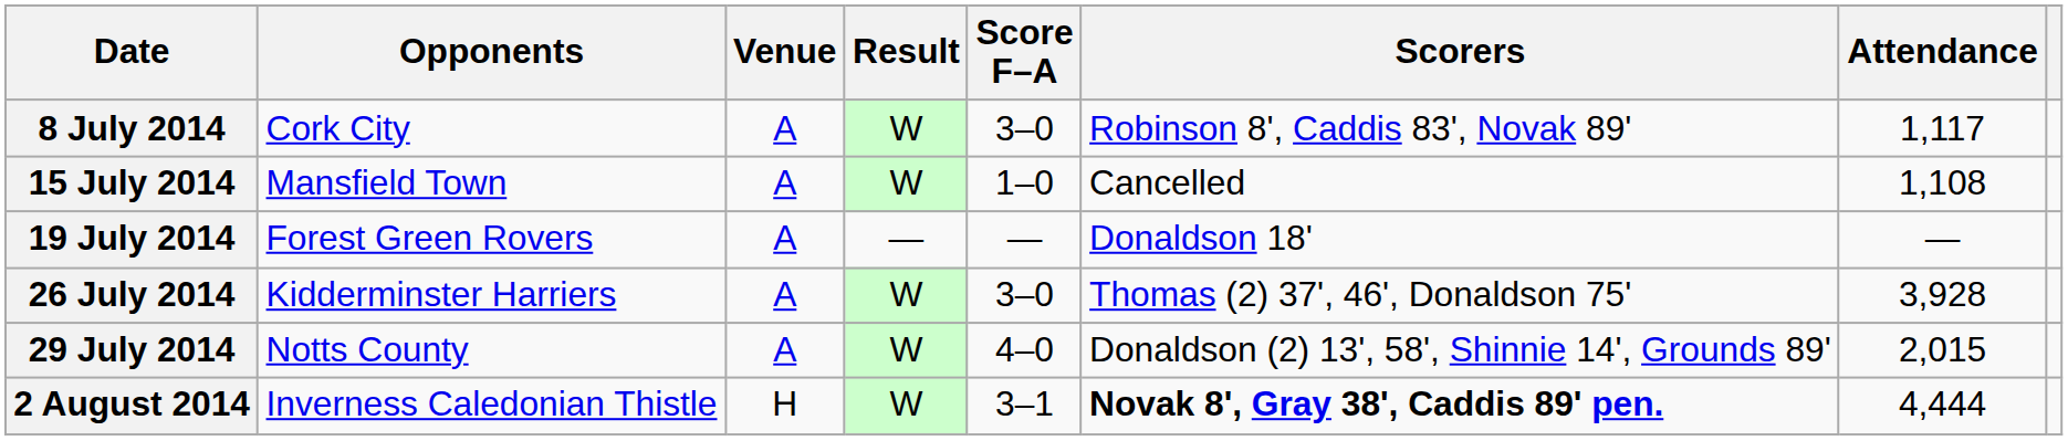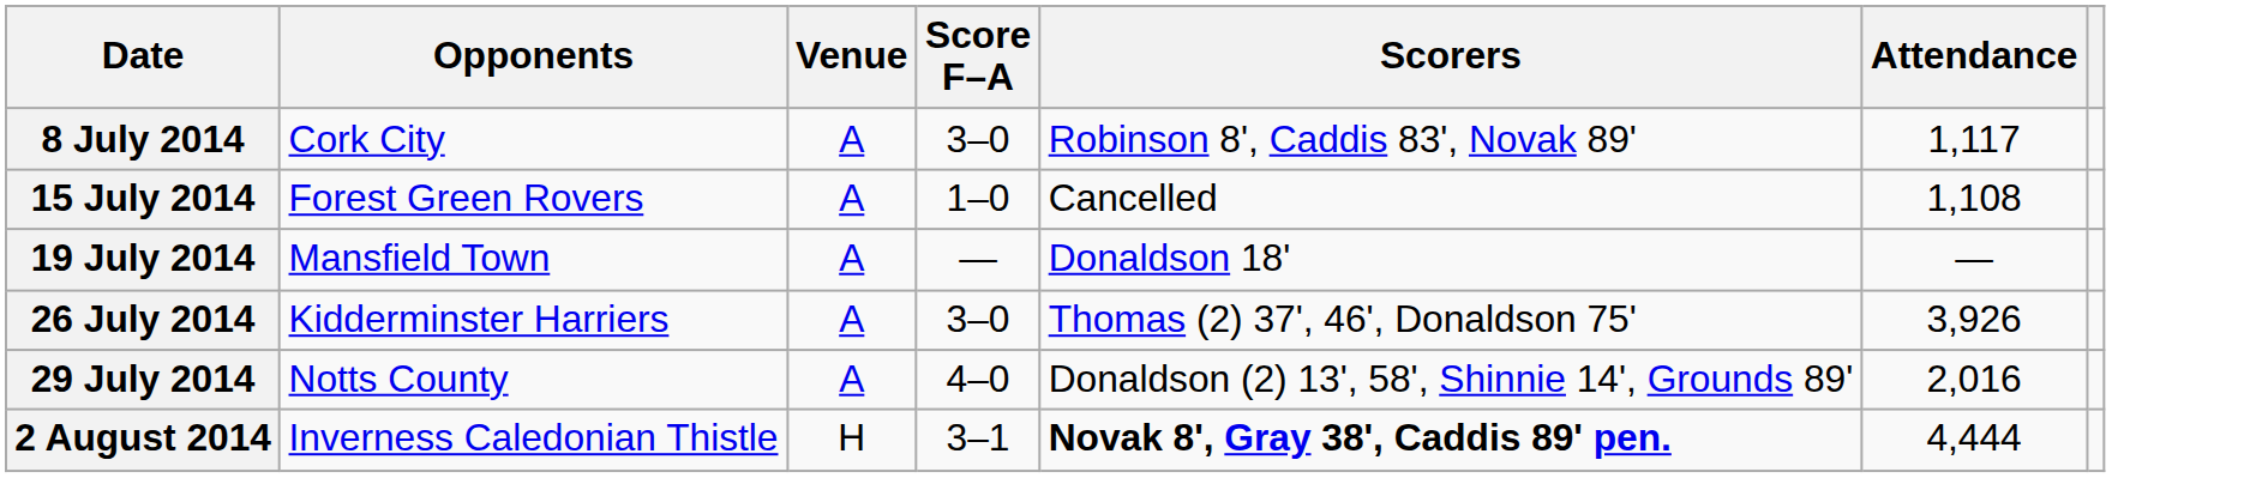 <table class="wikitable plainrowheaders" style=text-align:center>
 <tr>
 <th scope=col>Date</th>
 <th scope=col>Opponents</th>
 <th scope=col>Venue</th>
-<th scope=col>Result</th>
 <th scope=col>Score<br>F–A</th>
 <th scope=col>Scorers</th>
 <th scope=col>Attendance</th>
 <th scope=col></th>
 </tr>
 <tr>
 <th scope=row>8 July 2014</th>
 <td style=text-align:left><a href='#'>Cork City</a></td>
 <td><a href='#'>A</a></td>
-<td style=background:#cfc>W</td>
 <td>3–0</td>
 <td style=text-align:left><a href='#'>Robinson</a> 8', <a href='#'>Caddis</a> 83', <a href='#'>Novak</a> 89'</td>
 <td>1,117</td>
 <td></td>
 </tr>
 <tr>
 <th scope=row>15 July 2014</th>
-<td style=text-align:left><a href='#'>Mansfield Town</a></td>
+<td style=text-align:left><a href='#'>Forest Green Rovers</a></td>
 <td><a href='#'>A</a></td>
-<td style=background:#cfc>W</td>
 <td>1–0</td>
 <td style=text-align:left>Cancelled</td>
 <td>1,108</td>
 <td></td>
 </tr>
 <tr>
 <th scope=row>19 July 2014</th>
-<td style=text-align:left><a href='#'>Forest Green Rovers</a></td>
+<td style=text-align:left><a href='#'>Mansfield Town</a></td>
 <td><a href='#'>A</a></td>
-<td>—</td>
 <td>—</td>
 <td style=text-align:left><a href='#'>Donaldson</a> 18'</td>
 <td>—</td>
 <td></td>
 </tr>
 <tr>
 <th scope=row>26 July 2014</th>
 <td style=text-align:left><a href='#'>Kidderminster Harriers</a></td>
 <td><a href='#'>A</a></td>
-<td style=background:#cfc>W</td>
 <td>3–0</td>
 <td style=text-align:left><a href='#'>Thomas</a> (2) 37', 46', Donaldson 75'</td>
-<td>3,928</td>
+<td>3,926</td>
 <td></td>
 </tr>
 <tr>
 <th scope=row>29 July 2014</th>
 <td style=text-align:left><a href='#'>Notts County</a></td>
 <td><a href='#'>A</a></td>
-<td style=background:#cfc>W</td>
 <td>4–0</td>
 <td style=text-align:left>Donaldson (2) 13', 58', <a href='#'>Shinnie</a> 14', <a href='#'>Grounds</a> 89'</td>
-<td>2,015</td>
+<td>2,016</td>
 <td></td>
 </tr>
 <tr>
 <th scope=row>2 August 2014</th>
 <td style=text-align:left><a href='#'>Inverness Caledonian Thistle</a></td>
 <td>H</td>
-<td style=background:#cfc>W</td>
 <td>3–1</td>
 <td style=text-align:left><strong>Novak 8', <a href='#'>Gray</a> 38', Caddis 89' <a href='#'>pen.</a></strong></td>
 <td>4,444</td>
 <td></td>
 </tr>
 </table>
